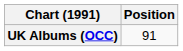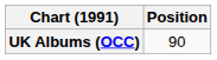 <table class="wikitable plainrowheaders" style="text-align:center">
 <tr>
 <th scope="col">Chart (1991)</th>
 <th scope="col">Position</th>
 </tr>
 <tr>
 <th scope="row">UK Albums (<a href='#'>OCC</a>)</th>
-<td>91</td>
+<td>90</td>
 </tr>
 </table>
